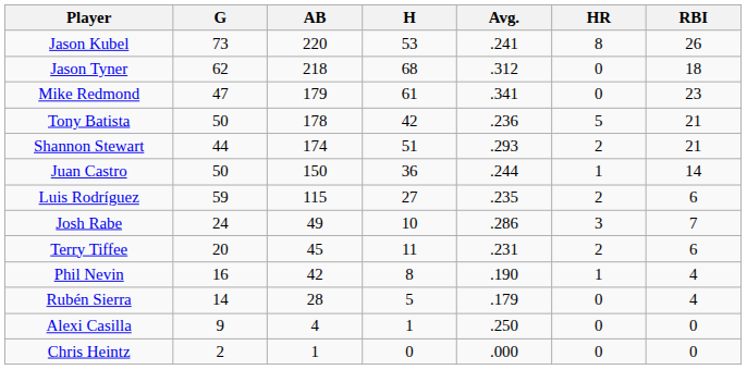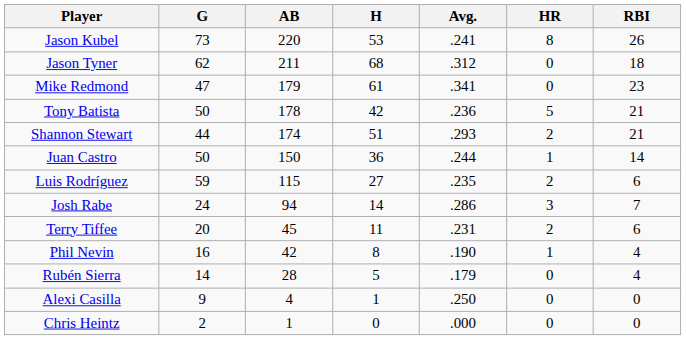 <table class="wikitable sortable">
 <tr>
 <th bgcolor="#DDDDFF" width="16%">Player</th>
 <th bgcolor="#DDDDFF" width="9%">G</th>
 <th bgcolor="#DDDDFF" width="9%">AB</th>
 <th bgcolor="#DDDDFF" width="9%">H</th>
 <th bgcolor="#DDDDFF" width="9%">Avg.</th>
 <th bgcolor="#DDDDFF" width="9%">HR</th>
 <th bgcolor="#DDDDFF" width="9%">RBI</th>
 </tr>
 <tr align="center">
 <td><a href='#'>Jason Kubel</a></td>
 <td>73</td>
 <td>220</td>
 <td>53</td>
 <td>.241</td>
 <td>8</td>
 <td>26</td>
 </tr>
 <tr align="center">
 <td><a href='#'>Jason Tyner</a></td>
 <td>62</td>
-<td>218</td>
+<td>211</td>
 <td>68</td>
 <td>.312</td>
 <td>0</td>
 <td>18</td>
 </tr>
 <tr align="center">
 <td><a href='#'>Mike Redmond</a></td>
 <td>47</td>
 <td>179</td>
 <td>61</td>
 <td>.341</td>
 <td>0</td>
 <td>23</td>
 </tr>
 <tr align="center">
 <td><a href='#'>Tony Batista</a></td>
 <td>50</td>
 <td>178</td>
 <td>42</td>
 <td>.236</td>
 <td>5</td>
 <td>21</td>
 </tr>
 <tr align="center">
 <td><a href='#'>Shannon Stewart</a></td>
 <td>44</td>
 <td>174</td>
 <td>51</td>
 <td>.293</td>
 <td>2</td>
 <td>21</td>
 </tr>
 <tr align="center">
 <td><a href='#'>Juan Castro</a></td>
 <td>50</td>
 <td>150</td>
 <td>36</td>
 <td>.244</td>
 <td>1</td>
 <td>14</td>
 </tr>
 <tr align="center">
 <td><a href='#'>Luis Rodríguez</a></td>
 <td>59</td>
 <td>115</td>
 <td>27</td>
 <td>.235</td>
 <td>2</td>
 <td>6</td>
 </tr>
 <tr align="center">
 <td><a href='#'>Josh Rabe</a></td>
 <td>24</td>
-<td>49</td>
-<td>10</td>
+<td>94</td>
+<td>14</td>
 <td>.286</td>
 <td>3</td>
 <td>7</td>
 </tr>
 <tr align="center">
 <td><a href='#'>Terry Tiffee</a></td>
 <td>20</td>
 <td>45</td>
 <td>11</td>
 <td>.231</td>
 <td>2</td>
 <td>6</td>
 </tr>
 <tr align="center">
 <td><a href='#'>Phil Nevin</a></td>
 <td>16</td>
 <td>42</td>
 <td>8</td>
 <td>.190</td>
 <td>1</td>
 <td>4</td>
 </tr>
 <tr align="center">
 <td><a href='#'>Rubén Sierra</a></td>
 <td>14</td>
 <td>28</td>
 <td>5</td>
 <td>.179</td>
 <td>0</td>
 <td>4</td>
 </tr>
 <tr align="center">
 <td><a href='#'>Alexi Casilla</a></td>
 <td>9</td>
 <td>4</td>
 <td>1</td>
 <td>.250</td>
 <td>0</td>
 <td>0</td>
 </tr>
 <tr align="center">
 <td><a href='#'>Chris Heintz</a></td>
 <td>2</td>
 <td>1</td>
 <td>0</td>
 <td>.000</td>
 <td>0</td>
 <td>0</td>
 </tr>
 </table>
